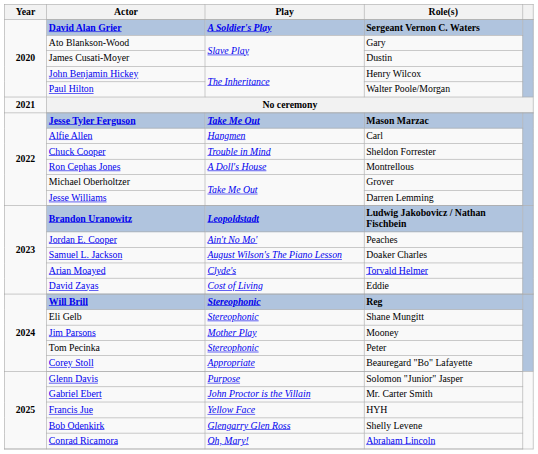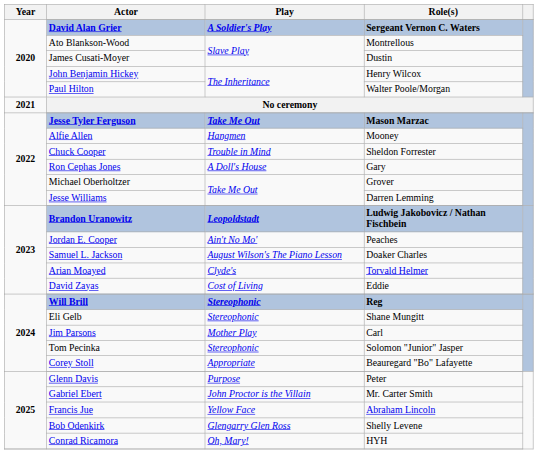 <table class="wikitable sortable">
 <tr>
 <th scope="col" style="width:8%;">Year</th>
 <th scope="col" style="width:30%;">Actor</th>
 <th scope="col" style="width:30%;">Play</th>
 <th scope="col" style="width:30%;">Role(s)</th>
 <th scope="col" style="width:2%;" class="unsortable"></th>
 </tr>
 <tr>
 <td rowspan="6" align="center"><strong>2020</strong> <br> </td>
 </tr>
 <tr style="background:#B0C4DE">
 <td><strong><a href='#'>David Alan Grier</a></strong></td>
 <td><strong><em><a href='#'>A Soldier's Play</a></em></strong></td>
 <td><strong>Sergeant Vernon C. Waters</strong></td>
 <td rowspan="5" align="center"></td>
 </tr>
 <tr>
 <td>Ato Blankson-Wood</td>
 <td rowspan="2"><em><a href='#'>Slave Play</a></em></td>
-<td>Gary</td>
+<td>Montrellous</td>
 </tr>
 <tr>
 <td>James Cusati-Moyer</td>
 <td>Dustin</td>
 </tr>
 <tr>
 <td><a href='#'>John Benjamin Hickey</a></td>
 <td rowspan="2"><em><a href='#'>The Inheritance</a></em></td>
 <td>Henry Wilcox</td>
 </tr>
 <tr>
 <td><a href='#'>Paul Hilton</a></td>
 <td>Walter Poole/Morgan</td>
 </tr>
 <tr>
 <td align="center"><strong>2021</strong></td>
 <th colspan="4">No ceremony</th>
 </tr>
 <tr>
 <td rowspan="7" align="center"><strong>2022</strong> <br> </td>
 </tr>
 <tr style="background:#B0C4DE">
 <td><strong><a href='#'>Jesse Tyler Ferguson</a></strong></td>
 <td><strong><em><a href='#'>Take Me Out</a></em></strong></td>
 <td><strong>Mason Marzac</strong></td>
 <td rowspan="7" align="center"></td>
 </tr>
 <tr>
 <td><a href='#'>Alfie Allen</a></td>
 <td><em><a href='#'>Hangmen</a></em></td>
-<td>Carl</td>
+<td>Mooney</td>
 </tr>
 <tr>
 <td><a href='#'>Chuck Cooper</a></td>
 <td><em><a href='#'>Trouble in Mind</a></em></td>
 <td>Sheldon Forrester</td>
 </tr>
 <tr>
 <td><a href='#'>Ron Cephas Jones</a></td>
 <td><em><a href='#'>A Doll's House</a></em></td>
-<td>Montrellous</td>
+<td>Gary</td>
 </tr>
 <tr>
 <td>Michael Oberholtzer</td>
 <td rowspan="2"><em><a href='#'>Take Me Out</a></em></td>
 <td>Grover</td>
 </tr>
 <tr>
 <td><a href='#'>Jesse Williams</a></td>
 <td>Darren Lemming</td>
 </tr>
 <tr>
 <td rowspan="6" align="center"><strong>2023</strong> <br> </td>
 </tr>
 <tr style="background:#B0C4DE">
 <td><strong><a href='#'>Brandon Uranowitz</a></strong></td>
 <td><strong><em><a href='#'>Leopoldstadt</a></em></strong></td>
 <td><strong>Ludwig Jakobovicz / Nathan Fischbein</strong></td>
 <td rowspan="5" align="center"></td>
 </tr>
 <tr>
 <td><a href='#'>Jordan E. Cooper</a></td>
 <td><em><a href='#'>Ain't No Mo'</a></em></td>
 <td>Peaches</td>
 </tr>
 <tr>
 <td><a href='#'>Samuel L. Jackson</a></td>
 <td><em><a href='#'>August Wilson's The Piano Lesson</a></em></td>
 <td>Doaker Charles</td>
 </tr>
 <tr>
 <td><a href='#'>Arian Moayed</a></td>
 <td><em><a href='#'>Clyde's</a></em></td>
 <td><a href='#'>Torvald Helmer</a></td>
 </tr>
 <tr>
 <td><a href='#'>David Zayas</a></td>
 <td><em><a href='#'>Cost of Living</a></em></td>
 <td>Eddie</td>
 </tr>
 <tr>
 <td rowspan="6" align="center"><strong>2024</strong> <br> </td>
 </tr>
 <tr style="background:#B0C4DE">
 <td><strong><a href='#'>Will Brill</a></strong></td>
 <td><strong><em><a href='#'>Stereophonic</a></em></strong></td>
 <td><strong>Reg</strong></td>
 <td rowspan="6" align="center"></td>
 </tr>
 <tr>
 <td>Eli Gelb</td>
 <td><em><a href='#'>Stereophonic</a></em></td>
 <td>Shane Mungitt</td>
 </tr>
 <tr>
 <td><a href='#'>Jim Parsons</a></td>
 <td><em><a href='#'>Mother Play</a></em></td>
-<td>Mooney</td>
+<td>Carl</td>
 </tr>
 <tr>
 <td>Tom Pecinka</td>
 <td><em><a href='#'>Stereophonic</a></em></td>
-<td>Peter</td>
+<td>Solomon "Junior" Jasper</td>
 </tr>
 <tr>
 <td><a href='#'>Corey Stoll</a></td>
 <td><em><a href='#'>Appropriate</a></em></td>
 <td>Beauregard "Bo" Lafayette</td>
 </tr>
 <tr>
 <td rowspan="6" align="center"><strong>2025</strong> <br> </td>
 </tr>
 <tr>
 <td><a href='#'>Glenn Davis</a></td>
 <td><em><a href='#'>Purpose</a></em></td>
-<td>Solomon "Junior" Jasper</td>
+<td>Peter</td>
 <td rowspan="6" align="center"></td>
 </tr>
 <tr>
 <td><a href='#'>Gabriel Ebert</a></td>
 <td><em><a href='#'>John Proctor is the Villain</a></em></td>
 <td>Mr. Carter Smith</td>
 </tr>
 <tr>
 <td><a href='#'>Francis Jue</a></td>
 <td><em><a href='#'>Yellow Face</a></em></td>
-<td>HYH</td>
+<td><a href='#'>Abraham Lincoln</a></td>
 </tr>
 <tr>
 <td><a href='#'>Bob Odenkirk</a></td>
 <td><em><a href='#'>Glengarry Glen Ross</a></em></td>
 <td>Shelly Levene</td>
 </tr>
 <tr>
 <td><a href='#'>Conrad Ricamora</a></td>
 <td><em><a href='#'>Oh, Mary!</a></em></td>
-<td><a href='#'>Abraham Lincoln</a></td>
+<td>HYH</td>
 </tr>
 <tr>
 </tr>
 </table>
